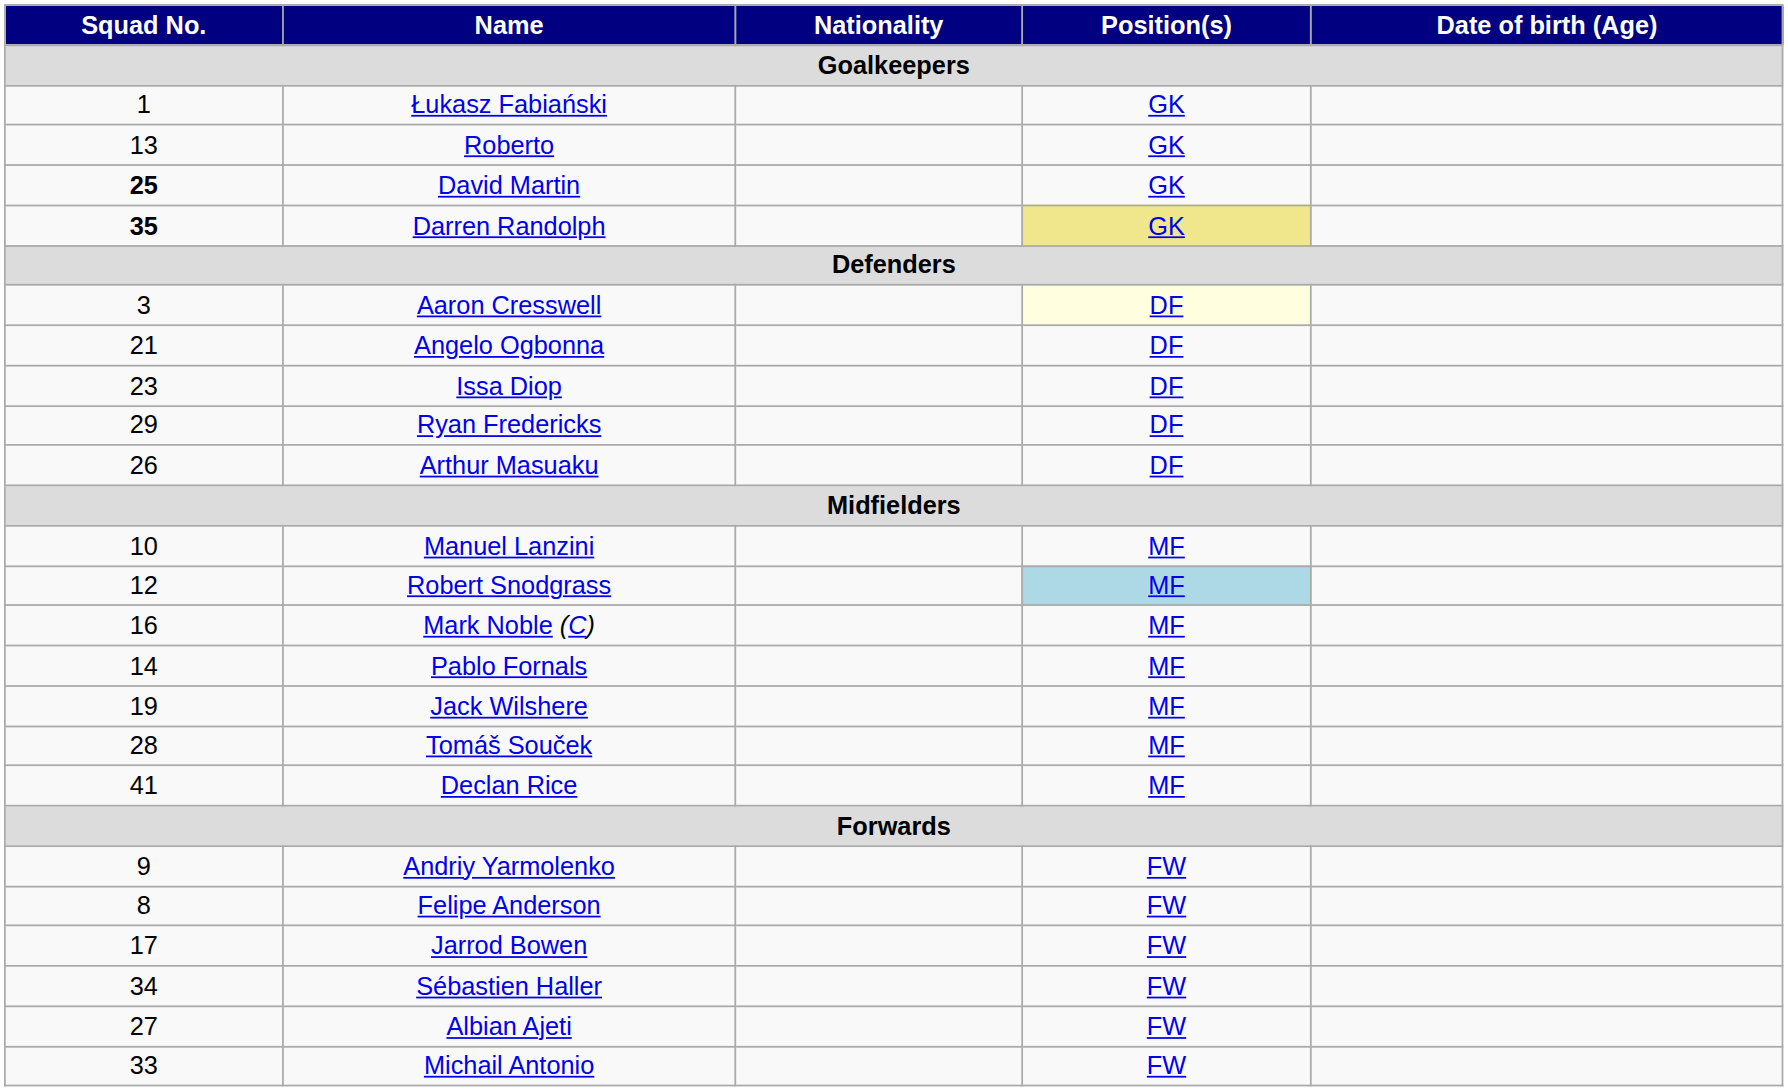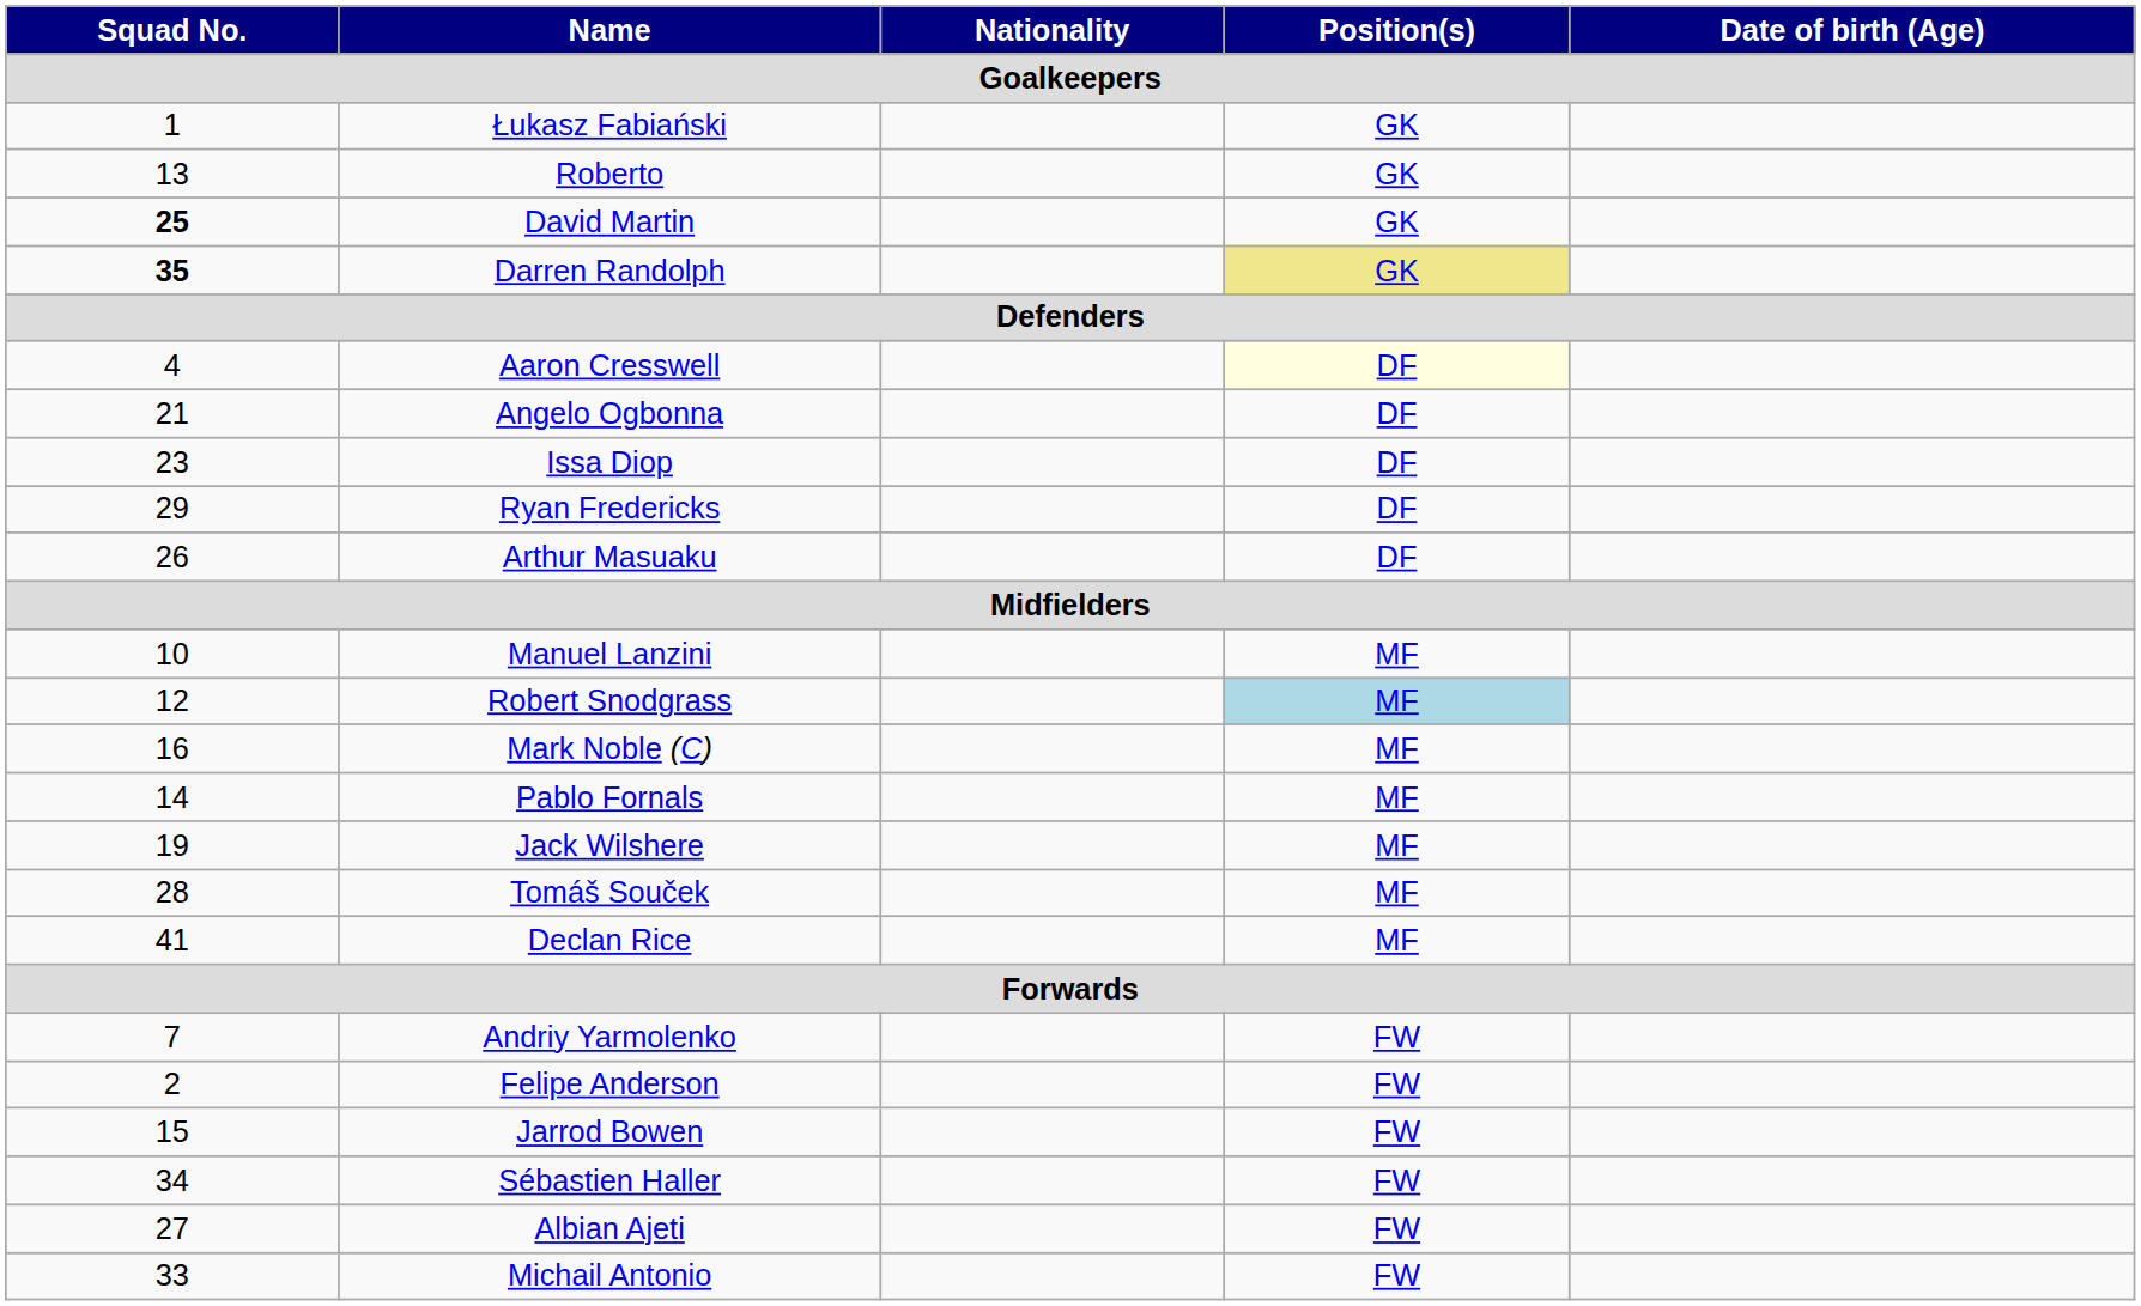 <table class="wikitable" style="text-align:center; font-size:90%; width:80%;">
 <tr>
 <th style="background:#000080; color:white; text-align:center;">Squad No.</th>
 <th style="background:#000080; color:white; text-align:center;">Name</th>
 <th style="background:#000080; color:white; text-align:center;">Nationality</th>
 <th style="background:#000080; color:white; text-align:center;">Position(s)</th>
 <th style="background:#000080; color:white; text-align:center;">Date of birth (Age)</th>
 </tr>
 <tr>
 <th colspan="5" style="background:#dcdcdc; text-align:center;">Goalkeepers</th>
 </tr>
 <tr>
 <td>1</td>
 <td><a href='#'>Łukasz Fabiański</a></td>
 <td></td>
 <td><a href='#'>GK</a></td>
 <td></td>
 </tr>
 <tr>
 <td>13</td>
 <td><a href='#'>Roberto</a></td>
 <td></td>
 <td><a href='#'>GK</a></td>
 <td></td>
 </tr>
 <tr>
 <td><strong>25</strong></td>
 <td><a href='#'>David Martin</a></td>
 <td></td>
 <td><a href='#'>GK</a></td>
 <td></td>
 </tr>
 <tr>
 <td><strong>35</strong></td>
 <td><a href='#'>Darren Randolph</a></td>
 <td></td>
 <td style="background: khaki;"><a href='#'>GK</a></td>
 <td></td>
 </tr>
 <tr>
 <th colspan="5" style="background:#dcdcdc; text-align:center;">Defenders</th>
 </tr>
 <tr>
-<td>3</td>
+<td>4</td>
 <td><a href='#'>Aaron Cresswell</a></td>
 <td></td>
 <td style="background: lightyellow;"><a href='#'>DF</a></td>
 <td></td>
 </tr>
 <tr>
 <td>21</td>
 <td><a href='#'>Angelo Ogbonna</a></td>
 <td></td>
 <td><a href='#'>DF</a></td>
 <td></td>
 </tr>
 <tr>
 <td>23</td>
 <td><a href='#'>Issa Diop</a></td>
 <td></td>
 <td><a href='#'>DF</a></td>
 <td></td>
 </tr>
 <tr>
 <td>29</td>
 <td><a href='#'>Ryan Fredericks</a></td>
 <td></td>
 <td><a href='#'>DF</a></td>
 <td></td>
 </tr>
 <tr>
 <td>26</td>
 <td><a href='#'>Arthur Masuaku</a></td>
 <td></td>
 <td><a href='#'>DF</a></td>
 <td></td>
 </tr>
 <tr>
 <th colspan="5" style="background:#dcdcdc; text-align:center;">Midfielders</th>
 </tr>
 <tr>
 <td>10</td>
 <td><a href='#'>Manuel Lanzini</a></td>
 <td></td>
 <td><a href='#'>MF</a></td>
 <td></td>
 </tr>
 <tr>
 <td>12</td>
 <td><a href='#'>Robert Snodgrass</a></td>
 <td></td>
 <td style="background: lightblue;"><a href='#'>MF</a></td>
 <td></td>
 </tr>
 <tr>
 <td>16</td>
 <td><a href='#'>Mark Noble</a> <em>(<a href='#'>C</a>)</em></td>
 <td></td>
 <td><a href='#'>MF</a></td>
 <td></td>
 </tr>
 <tr>
 <td>14</td>
 <td><a href='#'>Pablo Fornals</a></td>
 <td></td>
 <td><a href='#'>MF</a></td>
 <td></td>
 </tr>
 <tr>
 <td>19</td>
 <td><a href='#'>Jack Wilshere</a></td>
 <td></td>
 <td><a href='#'>MF</a></td>
 <td></td>
 </tr>
 <tr>
 <td>28</td>
 <td><a href='#'>Tomáš Souček</a></td>
 <td></td>
 <td><a href='#'>MF</a></td>
 <td></td>
 </tr>
 <tr>
 <td>41</td>
 <td><a href='#'>Declan Rice</a></td>
 <td></td>
 <td><a href='#'>MF</a></td>
 <td></td>
 </tr>
 <tr>
 <th colspan="8" style="background:#dcdcdc; text-align:center;">Forwards</th>
 </tr>
 <tr>
-<td>9</td>
+<td>7</td>
 <td><a href='#'>Andriy Yarmolenko</a></td>
 <td></td>
 <td><a href='#'>FW</a></td>
 <td></td>
 </tr>
 <tr>
-<td>8</td>
+<td>2</td>
 <td><a href='#'>Felipe Anderson</a></td>
 <td></td>
 <td><a href='#'>FW</a></td>
 <td></td>
 </tr>
 <tr>
-<td>17</td>
+<td>15</td>
 <td><a href='#'>Jarrod Bowen</a></td>
 <td></td>
 <td><a href='#'>FW</a></td>
 <td></td>
 </tr>
 <tr>
 <td>34</td>
 <td><a href='#'>Sébastien Haller</a></td>
 <td></td>
 <td><a href='#'>FW</a></td>
 <td></td>
 </tr>
 <tr>
 <td>27</td>
 <td><a href='#'>Albian Ajeti</a></td>
 <td></td>
 <td><a href='#'>FW</a></td>
 <td></td>
 </tr>
 <tr>
 <td>33</td>
 <td><a href='#'>Michail Antonio</a></td>
 <td></td>
 <td><a href='#'>FW</a></td>
 <td></td>
 </tr>
 </table>
